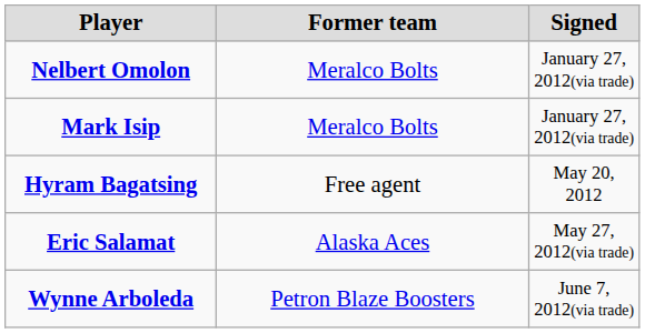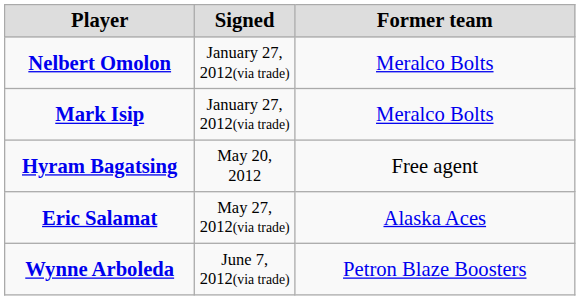 <table class="wikitable" style="text-align: center">
 <tr align="center" bgcolor="#dddddd">
 <td style="width:140px"><strong>Player</strong></td>
+<td style="width:70px"><strong>Signed</strong></td>
 <td style="width:210px"><strong>Former team</strong></td>
-<td style="width:70px"><strong>Signed</strong></td>
 </tr>
 <tr style="height:40px">
 <td><strong><a href='#'>Nelbert Omolon</a></strong></td>
+<td style="font-size: 80%">January 27, 2012<small>(via trade)</small></td>
 <td><a href='#'>Meralco Bolts</a></td>
-<td style="font-size: 80%">January 27, 2012<small>(via trade)</small></td>
 </tr>
 <tr style="height:40px">
 <td><strong><a href='#'>Mark Isip</a></strong></td>
+<td style="font-size: 80%">January 27, 2012<small>(via trade)</small></td>
 <td><a href='#'>Meralco Bolts</a></td>
-<td style="font-size: 80%">January 27, 2012<small>(via trade)</small></td>
 </tr>
 <tr style="height:40px">
 <td><strong><a href='#'>Hyram Bagatsing</a></strong></td>
+<td style="font-size: 80%">May 20, 2012</td>
 <td>Free agent</td>
-<td style="font-size: 80%">May 20, 2012</td>
 </tr>
 <tr style="height:40px">
 <td><strong><a href='#'>Eric Salamat</a></strong></td>
+<td style="font-size: 80%">May 27, 2012<small>(via trade)</small></td>
 <td><a href='#'>Alaska Aces</a></td>
-<td style="font-size: 80%">May 27, 2012<small>(via trade)</small></td>
 </tr>
 <tr style="height:40px">
 <td><strong><a href='#'>Wynne Arboleda</a></strong></td>
+<td style="font-size: 80%">June 7, 2012<small>(via trade)</small></td>
 <td><a href='#'>Petron Blaze Boosters</a></td>
-<td style="font-size: 80%">June 7, 2012<small>(via trade)</small></td>
 </tr>
 </table>
